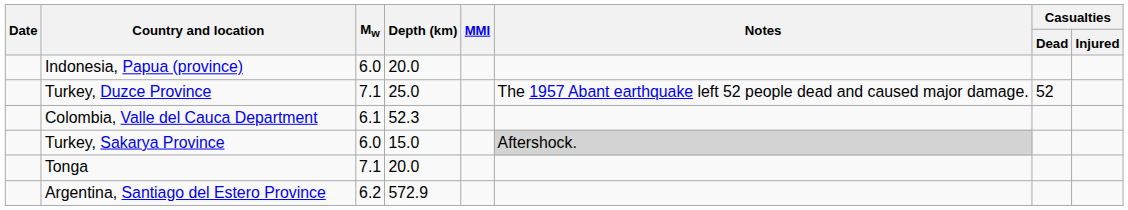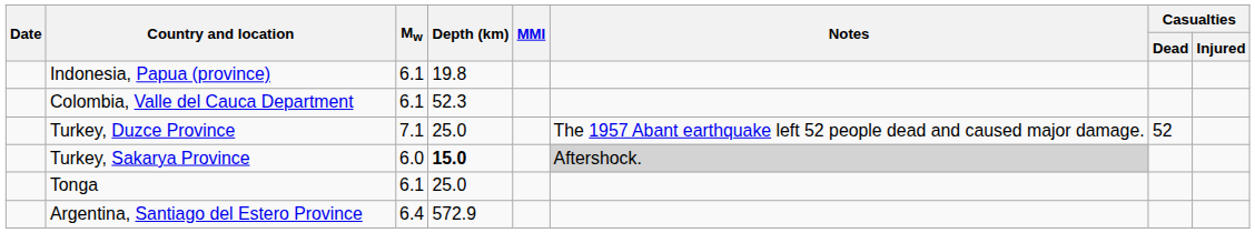 <table class="wikitable sortable sort-under" style="border:1px black; margin-left:1em;">
 <tr>
 <th rowspan="2"><small>Date</small></th>
 <th rowspan="2" style="width: 310px"><small>Country and location</small></th>
 <th rowspan="2"><small>M<sub>w</sub></small></th>
 <th rowspan="2"><small>Depth (km)</small></th>
 <th rowspan="2"><small><a href='#'>MMI</a></small></th>
 <th rowspan="2" class="unsortable"><small>Notes</small></th>
 <th colspan="2"><small>Casualties</small></th>
 </tr>
 <tr>
 <th><small>Dead</small></th>
 <th><small>Injured</small></th>
 </tr>
 <tr>
 <td></td>
 <td>Indonesia, <a href='#'>Papua (province)</a></td>
-<td>6.0</td>
-<td>20.0</td>
+<td>6.1</td>
+<td>19.8</td>
+<td></td>
+<td></td>
+<td></td>
+<td></td>
+</tr>
+<tr>
+<td></td>
+<td>Colombia, <a href='#'>Valle del Cauca Department</a></td>
+<td>6.1</td>
+<td>52.3</td>
 <td></td>
 <td></td>
 <td></td>
 <td></td>
 </tr>
 <tr>
 <td></td>
 <td>Turkey, <a href='#'>Duzce Province</a></td>
 <td>7.1</td>
 <td>25.0</td>
 <td></td>
 <td>The <a href='#'>1957 Abant earthquake</a> left 52 people dead and caused major damage.</td>
 <td>52</td>
 <td></td>
 </tr>
 <tr>
 <td></td>
-<td>Colombia, <a href='#'>Valle del Cauca Department</a></td>
-<td>6.1</td>
-<td>52.3</td>
-<td></td>
-<td></td>
-<td></td>
-<td></td>
-</tr>
-<tr>
-<td></td>
 <td>Turkey, <a href='#'>Sakarya Province</a></td>
 <td>6.0</td>
-<td>15.0</td>
+<td><strong>15.0</strong></td>
 <td></td>
 <td style="background: lightgrey;">Aftershock.</td>
 <td></td>
 <td></td>
 </tr>
 <tr>
 <td></td>
 <td>Tonga</td>
-<td>7.1</td>
-<td>20.0</td>
+<td>6.1</td>
+<td>25.0</td>
 <td></td>
 <td></td>
 <td></td>
 <td></td>
 </tr>
 <tr>
 <td></td>
 <td>Argentina, <a href='#'>Santiago del Estero Province</a></td>
-<td>6.2</td>
+<td>6.4</td>
 <td>572.9</td>
 <td></td>
 <td></td>
 <td></td>
 <td></td>
 </tr>
 </table>
